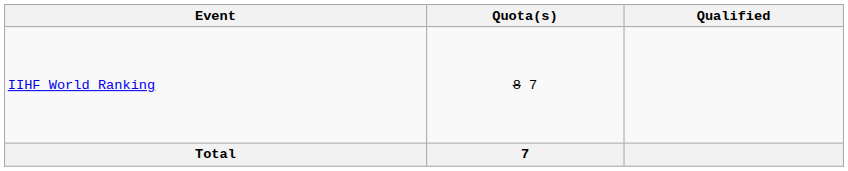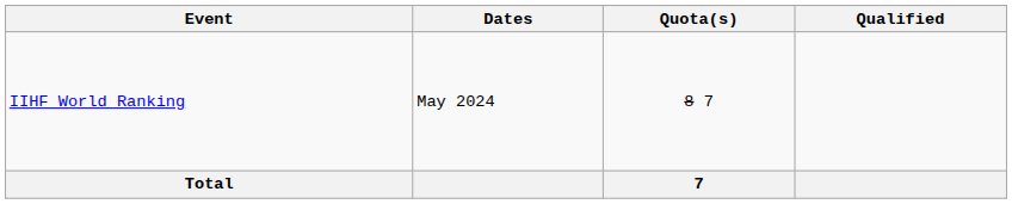 <table class="wikitable" width=800>
 <tr>
 <th>Event</th>
+<th>Dates</th>
 <th>Quota(s)</th>
 <th>Qualified</th>
 </tr>
 <tr>
 <td><a href='#'>IIHF World Ranking</a></td>
+<td>May 2024</td>
 <td align=center><s>8</s> 7</td>
 <td><br><br><br><br><br><br><s></s><br></td>
 </tr>
 <tr>
 <th>Total</th>
+<th></th>
 <th>7</th>
 <th></th>
 </tr>
 </table>
